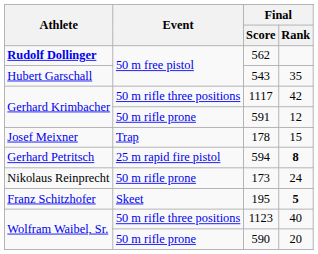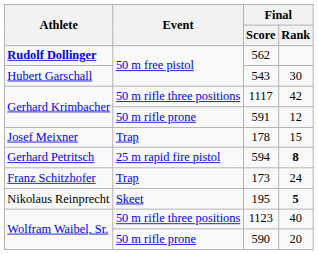 <table class="wikitable" style="font-size:90%">
 <tr>
 <th rowspan="2">Athlete</th>
 <th rowspan="2">Event</th>
 <th colspan="2">Final</th>
 </tr>
 <tr>
 <th>Score</th>
 <th>Rank</th>
 </tr>
 <tr>
 <td><strong><a href='#'>Rudolf Dollinger</a></strong></td>
 <td rowspan=2><a href='#'>50 m free pistol</a></td>
 <td align="center">562</td>
 <td align="center"></td>
 </tr>
 <tr>
 <td><a href='#'>Hubert Garschall</a></td>
 <td align="center">543</td>
-<td align="center">35</td>
+<td align="center">30</td>
 </tr>
 <tr>
 <td rowspan=2><a href='#'>Gerhard Krimbacher</a></td>
 <td><a href='#'>50 m rifle three positions</a></td>
 <td align="center">1117</td>
 <td align="center">42</td>
 </tr>
 <tr>
 <td><a href='#'>50 m rifle prone</a></td>
 <td align="center">591</td>
 <td align="center">12</td>
 </tr>
 <tr>
 <td><a href='#'>Josef Meixner</a></td>
 <td><a href='#'>Trap</a></td>
 <td align="center">178</td>
 <td align="center">15</td>
 </tr>
 <tr>
 <td><a href='#'>Gerhard Petritsch</a></td>
 <td><a href='#'>25 m rapid fire pistol</a></td>
 <td align="center">594</td>
 <td align="center"><strong>8</strong></td>
 </tr>
 <tr>
-<td>Nikolaus Reinprecht</td>
-<td><a href='#'>50 m rifle prone</a></td>
+<td><a href='#'>Franz Schitzhofer</a></td>
+<td><a href='#'>Trap</a></td>
 <td align="center">173</td>
 <td align="center">24</td>
 </tr>
 <tr>
-<td><a href='#'>Franz Schitzhofer</a></td>
+<td>Nikolaus Reinprecht</td>
 <td><a href='#'>Skeet</a></td>
 <td align="center">195</td>
 <td align="center"><strong>5</strong></td>
 </tr>
 <tr>
 <td rowspan=2><a href='#'>Wolfram Waibel, Sr.</a></td>
 <td><a href='#'>50 m rifle three positions</a></td>
 <td align="center">1123</td>
 <td align="center">40</td>
 </tr>
 <tr>
 <td><a href='#'>50 m rifle prone</a></td>
 <td align="center">590</td>
 <td align="center">20</td>
 </tr>
 </table>
